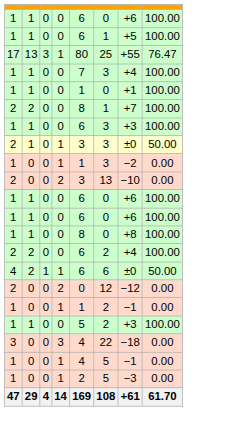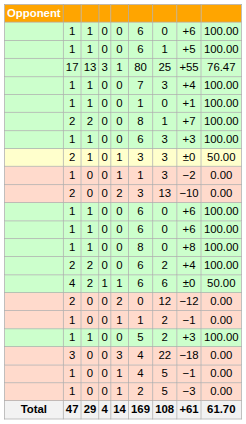 <table class="wikitable sortable" style="text-align:center;">
 <tr style="color:white">
+<th style="background: orange;">Opponent</th>
 <th style="background: orange;"></th>
 <th style="background: orange;"></th>
 <th style="background: orange;"></th>
 <th style="background: orange;"></th>
 <th style="background: orange;"></th>
 <th style="background: orange;"></th>
 <th style="background: orange;"></th>
 <th style="background: orange;"></th>
 </tr>
 <tr bgcolor=CCFFCC>
+<td style="text-align:left;"></td>
 <td>1</td>
 <td>1</td>
 <td>0</td>
 <td>0</td>
 <td>6</td>
 <td>0</td>
 <td>+6</td>
 <td>100.00</td>
 </tr>
 <tr bgcolor=CCFFCC>
+<td style="text-align:left;"></td>
 <td>1</td>
 <td>1</td>
 <td>0</td>
 <td>0</td>
 <td>6</td>
 <td>1</td>
 <td>+5</td>
 <td>100.00</td>
 </tr>
 <tr bgcolor=CCFFCC>
+<td style="text-align:left;"></td>
 <td>17</td>
 <td>13</td>
 <td>3</td>
 <td>1</td>
 <td>80</td>
 <td>25</td>
 <td>+55</td>
 <td>76.47</td>
 </tr>
 <tr bgcolor=CCFFCC>
+<td style="text-align:left;"></td>
 <td>1</td>
 <td>1</td>
 <td>0</td>
 <td>0</td>
 <td>7</td>
 <td>3</td>
 <td>+4</td>
 <td>100.00</td>
 </tr>
 <tr bgcolor=CCFFCC>
+<td style="text-align:left;"></td>
 <td>1</td>
 <td>1</td>
 <td>0</td>
 <td>0</td>
 <td>1</td>
 <td>0</td>
 <td>+1</td>
 <td>100.00</td>
 </tr>
 <tr bgcolor=CCFFCC>
+<td style="text-align:left;"></td>
 <td>2</td>
 <td>2</td>
 <td>0</td>
 <td>0</td>
 <td>8</td>
 <td>1</td>
 <td>+7</td>
 <td>100.00</td>
 </tr>
 <tr bgcolor=CCFFCC>
+<td style="text-align:left;"></td>
 <td>1</td>
 <td>1</td>
 <td>0</td>
 <td>0</td>
 <td>6</td>
 <td>3</td>
 <td>+3</td>
 <td>100.00</td>
 </tr>
 <tr bgcolor=FFFFCC>
+<td style="text-align:left;"></td>
 <td>2</td>
 <td>1</td>
 <td>0</td>
 <td>1</td>
 <td>3</td>
 <td>3</td>
 <td>±0</td>
 <td>50.00</td>
 </tr>
 <tr bgcolor=FFDACC>
+<td style="text-align:left;"></td>
 <td>1</td>
 <td>0</td>
 <td>0</td>
 <td>1</td>
 <td>1</td>
 <td>3</td>
 <td>−2</td>
 <td>0.00</td>
 </tr>
 <tr bgcolor=FFDACC>
+<td style="text-align:left;"></td>
 <td>2</td>
 <td>0</td>
 <td>0</td>
 <td>2</td>
 <td>3</td>
 <td>13</td>
 <td>−10</td>
 <td>0.00</td>
 </tr>
 <tr bgcolor=CCFFCC>
+<td style="text-align:left;"></td>
 <td>1</td>
 <td>1</td>
 <td>0</td>
 <td>0</td>
 <td>6</td>
 <td>0</td>
 <td>+6</td>
 <td>100.00</td>
 </tr>
 <tr bgcolor=CCFFCC>
+<td style="text-align:left;"></td>
 <td>1</td>
 <td>1</td>
 <td>0</td>
 <td>0</td>
 <td>6</td>
 <td>0</td>
 <td>+6</td>
 <td>100.00</td>
 </tr>
 <tr bgcolor=CCFFCC>
+<td style="text-align:left;"></td>
 <td>1</td>
 <td>1</td>
 <td>0</td>
 <td>0</td>
 <td>8</td>
 <td>0</td>
 <td>+8</td>
 <td>100.00</td>
 </tr>
 <tr bgcolor=CCFFCC>
+<td style="text-align:left;"></td>
 <td>2</td>
 <td>2</td>
 <td>0</td>
 <td>0</td>
 <td>6</td>
 <td>2</td>
 <td>+4</td>
 <td>100.00</td>
 </tr>
 <tr bgcolor=CCFFCC>
+<td style="text-align:left;"></td>
 <td>4</td>
 <td>2</td>
 <td>1</td>
 <td>1</td>
 <td>6</td>
 <td>6</td>
 <td>±0</td>
 <td>50.00</td>
 </tr>
 <tr bgcolor=FFDACC>
+<td style="text-align:left;"></td>
 <td>2</td>
 <td>0</td>
 <td>0</td>
 <td>2</td>
 <td>0</td>
 <td>12</td>
 <td>−12</td>
 <td>0.00</td>
 </tr>
 <tr bgcolor=FFDACC>
+<td style="text-align:left;"></td>
 <td>1</td>
 <td>0</td>
 <td>0</td>
 <td>1</td>
 <td>1</td>
 <td>2</td>
 <td>−1</td>
 <td>0.00</td>
 </tr>
 <tr bgcolor=CCFFCC>
+<td style="text-align:left;"></td>
 <td>1</td>
 <td>1</td>
 <td>0</td>
 <td>0</td>
 <td>5</td>
 <td>2</td>
 <td>+3</td>
 <td>100.00</td>
 </tr>
 <tr bgcolor=FFDACC>
+<td style="text-align:left;"></td>
 <td>3</td>
 <td>0</td>
 <td>0</td>
 <td>3</td>
 <td>4</td>
 <td>22</td>
 <td>−18</td>
 <td>0.00</td>
 </tr>
 <tr bgcolor=FFDACC>
+<td style="text-align:left;"></td>
 <td>1</td>
 <td>0</td>
 <td>0</td>
 <td>1</td>
 <td>4</td>
 <td>5</td>
 <td>−1</td>
 <td>0.00</td>
 </tr>
 <tr bgcolor=FFDACC>
+<td style="text-align:left;"></td>
 <td>1</td>
 <td>0</td>
 <td>0</td>
 <td>1</td>
 <td>2</td>
 <td>5</td>
 <td>−3</td>
 <td>0.00</td>
 </tr>
 <tr>
+<th>Total</th>
 <th>47</th>
 <th>29</th>
 <th>4</th>
 <th>14</th>
 <th>169</th>
 <th>108</th>
 <th>+61</th>
 <th>61.70</th>
 </tr>
 </table>
